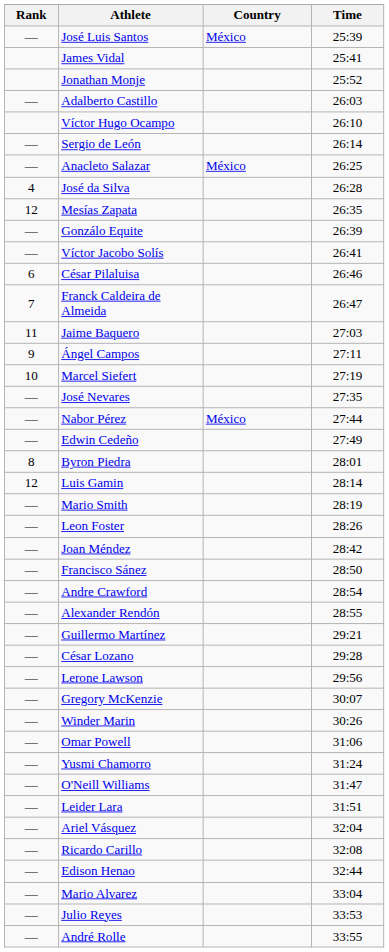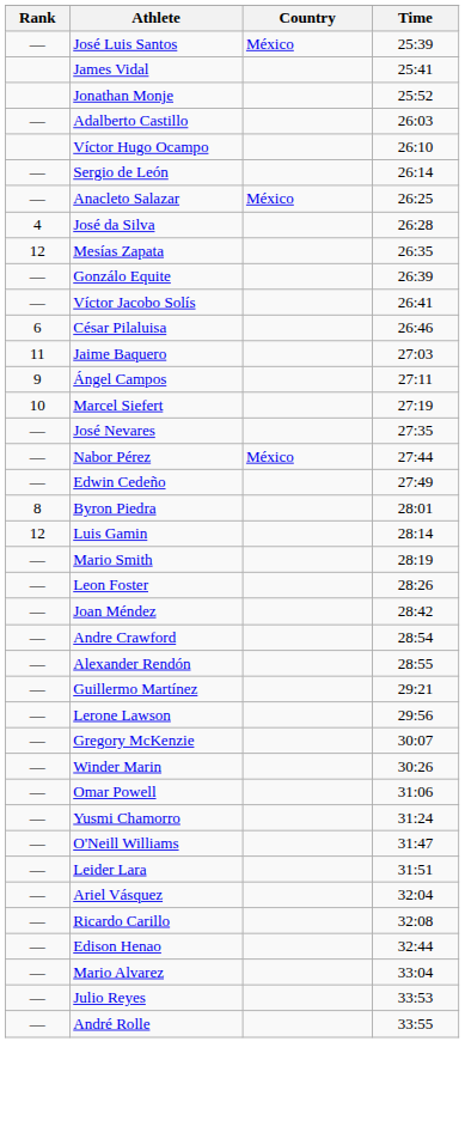 <table class="wikitable sortable" style=" text-align:center; font-size:95%;" width="50%">
 <tr>
 </tr>
 <tr>
 <th width=5%>Rank</th>
 <th width=20%>Athlete</th>
 <th width=15%>Country</th>
 <th width=10%>Time</th>
 </tr>
 <tr>
 <td align=center>—</td>
 <td align=left><a href='#'>José Luis Santos</a></td>
 <td align=left> <a href='#'>México</a></td>
 <td>25:39</td>
 </tr>
 <tr>
 <td align=center></td>
 <td align=left><a href='#'>James Vidal</a></td>
 <td align=left></td>
 <td>25:41</td>
 </tr>
 <tr>
 <td align=center></td>
 <td align=left><a href='#'>Jonathan Monje</a></td>
 <td align=left></td>
 <td>25:52</td>
 </tr>
 <tr>
 <td align=center>—</td>
 <td align=left><a href='#'>Adalberto Castillo</a></td>
 <td align=left></td>
 <td>26:03</td>
 </tr>
 <tr>
 <td align=center></td>
 <td align=left><a href='#'>Víctor Hugo Ocampo</a></td>
 <td align=left></td>
 <td>26:10</td>
 </tr>
 <tr>
 <td align=center>—</td>
 <td align=left><a href='#'>Sergio de León</a></td>
 <td align=left></td>
 <td>26:14</td>
 </tr>
 <tr>
 <td align=center>—</td>
 <td align=left><a href='#'>Anacleto Salazar</a></td>
 <td align=left> <a href='#'>México</a></td>
 <td>26:25</td>
 </tr>
 <tr>
 <td align=center>4</td>
 <td align=left><a href='#'>José da Silva</a></td>
 <td align=left></td>
 <td>26:28</td>
 </tr>
 <tr>
 <td align=center>12</td>
 <td align=left><a href='#'>Mesías Zapata</a></td>
 <td align=left></td>
 <td>26:35</td>
 </tr>
 <tr>
 <td align=center>—</td>
 <td align=left><a href='#'>Gonzálo Equite</a></td>
 <td align=left></td>
 <td>26:39</td>
 </tr>
 <tr>
 <td align=center>—</td>
 <td align=left><a href='#'>Víctor Jacobo Solís</a></td>
 <td align=left></td>
 <td>26:41</td>
 </tr>
 <tr>
 <td align=center>6</td>
 <td align=left><a href='#'>César Pilaluisa</a></td>
 <td align=left></td>
 <td>26:46</td>
 </tr>
 <tr>
-<td align=center>7</td>
-<td align=left><a href='#'>Franck Caldeira de Almeida</a></td>
-<td align=left></td>
-<td>26:47</td>
-</tr>
-<tr>
 <td align=center>11</td>
 <td align=left><a href='#'>Jaime Baquero</a></td>
 <td align=left></td>
 <td>27:03</td>
 </tr>
 <tr>
 <td align=center>9</td>
 <td align=left><a href='#'>Ángel Campos</a></td>
 <td align=left></td>
 <td>27:11</td>
 </tr>
 <tr>
 <td align=center>10</td>
 <td align=left><a href='#'>Marcel Siefert</a></td>
 <td align=left></td>
 <td>27:19</td>
 </tr>
 <tr>
 <td align=center>—</td>
 <td align=left><a href='#'>José Nevares</a></td>
 <td align=left></td>
 <td>27:35</td>
 </tr>
 <tr>
 <td align=center>—</td>
 <td align=left><a href='#'>Nabor Pérez</a></td>
 <td align=left> <a href='#'>México</a></td>
 <td>27:44</td>
 </tr>
 <tr>
 <td align=center>—</td>
 <td align=left><a href='#'>Edwin Cedeño</a></td>
 <td align=left></td>
 <td>27:49</td>
 </tr>
 <tr>
 <td align=center>8</td>
 <td align=left><a href='#'>Byron Piedra</a></td>
 <td align=left></td>
 <td>28:01</td>
 </tr>
 <tr>
 <td align=center>12</td>
 <td align=left><a href='#'>Luis Gamin</a></td>
 <td align=left></td>
 <td>28:14</td>
 </tr>
 <tr>
 <td align=center>—</td>
 <td align=left><a href='#'>Mario Smith</a></td>
 <td align=left></td>
 <td>28:19</td>
 </tr>
 <tr>
 <td align=center>—</td>
 <td align=left><a href='#'>Leon Foster</a></td>
 <td align=left></td>
 <td>28:26</td>
 </tr>
 <tr>
 <td align=center>—</td>
 <td align=left><a href='#'>Joan Méndez</a></td>
 <td align=left></td>
 <td>28:42</td>
 </tr>
 <tr>
 <td align=center>—</td>
-<td align=left><a href='#'>Francisco Sánez</a></td>
-<td align=left></td>
-<td>28:50</td>
-</tr>
-<tr>
-<td align=center>—</td>
 <td align=left><a href='#'>Andre Crawford</a></td>
 <td align=left></td>
 <td>28:54</td>
 </tr>
 <tr>
 <td align=center>—</td>
 <td align=left><a href='#'>Alexander Rendón</a></td>
 <td align=left></td>
 <td>28:55</td>
 </tr>
 <tr>
 <td align=center>—</td>
 <td align=left><a href='#'>Guillermo Martínez</a></td>
 <td align=left></td>
 <td>29:21</td>
-</tr>
-<tr>
-<td align=center>—</td>
-<td align=left><a href='#'>César Lozano</a></td>
-<td align=left></td>
-<td>29:28</td>
 </tr>
 <tr>
 <td align=center>—</td>
 <td align=left><a href='#'>Lerone Lawson</a></td>
 <td align=left></td>
 <td>29:56</td>
 </tr>
 <tr>
 <td align=center>—</td>
 <td align=left><a href='#'>Gregory McKenzie</a></td>
 <td align=left></td>
 <td>30:07</td>
 </tr>
 <tr>
 <td align=center>—</td>
 <td align=left><a href='#'>Winder Marin</a></td>
 <td align=left></td>
 <td>30:26</td>
 </tr>
 <tr>
 <td align=center>—</td>
 <td align=left><a href='#'>Omar Powell</a></td>
 <td align=left></td>
 <td>31:06</td>
 </tr>
 <tr>
 <td align=center>—</td>
 <td align=left><a href='#'>Yusmi Chamorro</a></td>
 <td align=left></td>
 <td>31:24</td>
 </tr>
 <tr>
 <td align=center>—</td>
 <td align=left><a href='#'>O'Neill Williams</a></td>
 <td align=left></td>
 <td>31:47</td>
 </tr>
 <tr>
 <td align=center>—</td>
 <td align=left><a href='#'>Leider Lara</a></td>
 <td align=left></td>
 <td>31:51</td>
 </tr>
 <tr>
 <td align=center>—</td>
 <td align=left><a href='#'>Ariel Vásquez</a></td>
 <td align=left></td>
 <td>32:04</td>
 </tr>
 <tr>
 <td align=center>—</td>
 <td align=left><a href='#'>Ricardo Carillo</a></td>
 <td align=left></td>
 <td>32:08</td>
 </tr>
 <tr>
 <td align=center>—</td>
 <td align=left><a href='#'>Edison Henao</a></td>
 <td align=left></td>
 <td>32:44</td>
 </tr>
 <tr>
 <td align=center>—</td>
 <td align=left><a href='#'>Mario Alvarez</a></td>
 <td align=left></td>
 <td>33:04</td>
 </tr>
 <tr>
 <td align=center>—</td>
 <td align=left><a href='#'>Julio Reyes</a></td>
 <td align=left></td>
 <td>33:53</td>
 </tr>
 <tr>
 <td align=center>—</td>
 <td align=left><a href='#'>André Rolle</a></td>
 <td align=left></td>
 <td>33:55</td>
 </tr>
 </table>
